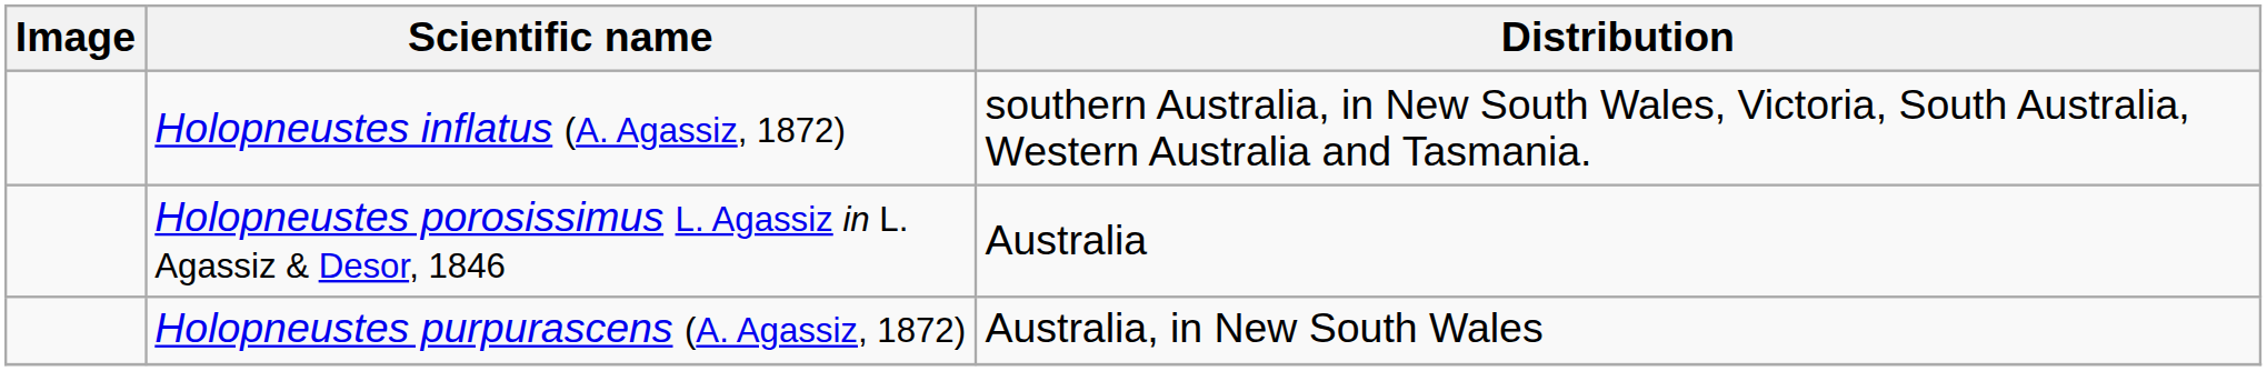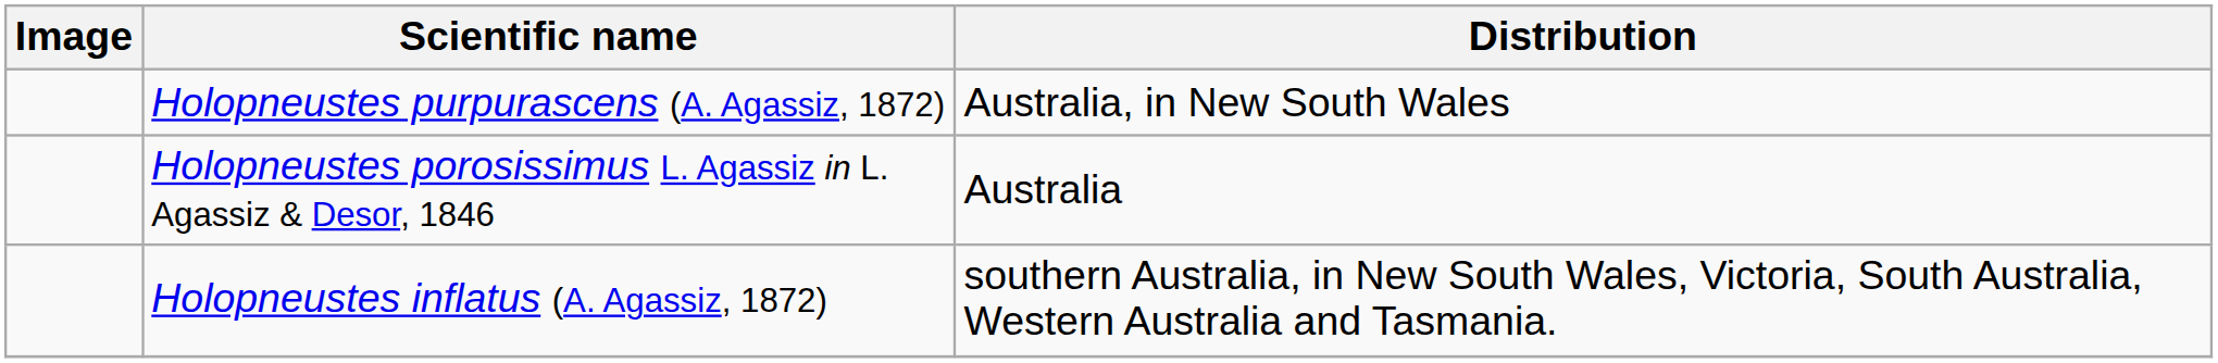 <table class="wikitable">
 <tr>
 <th>Image</th>
 <th>Scientific name</th>
 <th>Distribution</th>
 </tr>
 <tr>
 <td></td>
-<td><em><a href='#'>Holopneustes inflatus</a></em> <small>(<a href='#'>A. Agassiz</a>, 1872)</small></td>
-<td>southern Australia, in New South Wales, Victoria, South Australia, Western Australia and Tasmania.</td>
+<td><em><a href='#'>Holopneustes purpurascens</a></em> <small>(<a href='#'>A. Agassiz</a>, 1872)</small></td>
+<td>Australia, in New South Wales</td>
 </tr>
 <tr>
 <td></td>
 <td><em><a href='#'>Holopneustes porosissimus</a></em> <small><a href='#'>L. Agassiz</a> <em>in</em> L. Agassiz & <a href='#'>Desor</a>, 1846</small></td>
 <td>Australia</td>
 </tr>
 <tr>
 <td></td>
-<td><em><a href='#'>Holopneustes purpurascens</a></em> <small>(<a href='#'>A. Agassiz</a>, 1872)</small></td>
-<td>Australia, in New South Wales</td>
+<td><em><a href='#'>Holopneustes inflatus</a></em> <small>(<a href='#'>A. Agassiz</a>, 1872)</small></td>
+<td>southern Australia, in New South Wales, Victoria, South Australia, Western Australia and Tasmania.</td>
 </tr>
 <tr>
 </tr>
 </table>
